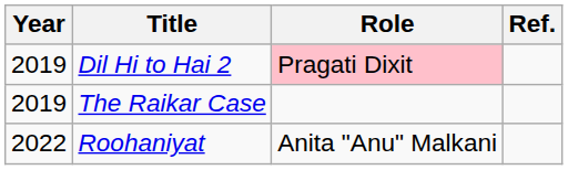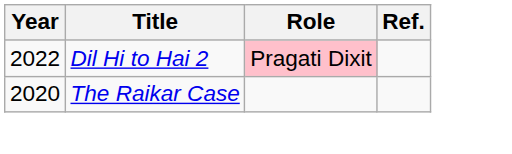 <table class="wikitable">
 <tr>
 <th>Year</th>
 <th>Title</th>
 <th>Role</th>
 <th>Ref.</th>
 </tr>
 <tr>
-<td>2019</td>
+<td>2022</td>
 <td><em><a href='#'>Dil Hi to Hai 2</a></em></td>
 <td style="background: pink;">Pragati Dixit</td>
 <td></td>
 </tr>
 <tr>
-<td>2019</td>
+<td>2020</td>
 <td><em><a href='#'>The Raikar Case</a></em></td>
 <td></td>
 <td></td>
 </tr>
-<tr>
-<td>2022</td>
-<td><em><a href='#'>Roohaniyat</a></em></td>
-<td>Anita "Anu" Malkani</td>
-<td></td>
-</tr>
 </table>
